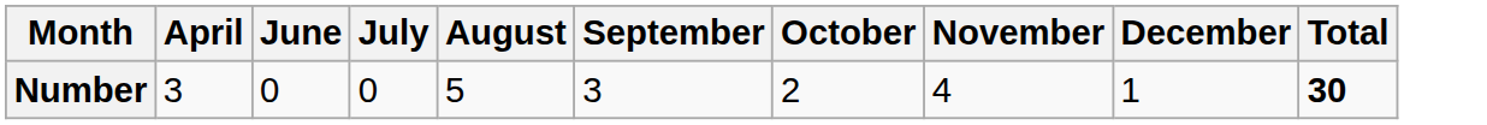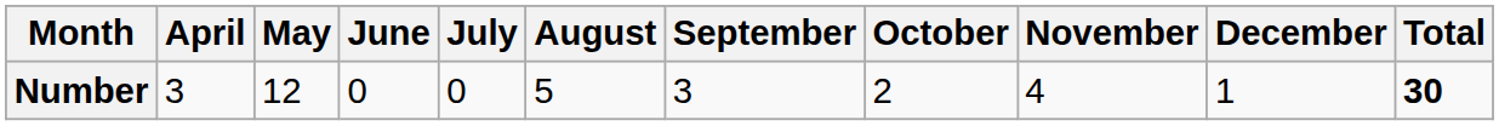 <table class="wikitable">
 <tr>
 <th>Month</th>
 <th>April</th>
+<th>May</th>
 <th>June</th>
 <th>July</th>
 <th>August</th>
 <th>September</th>
 <th>October</th>
 <th>November</th>
 <th>December</th>
 <th>Total</th>
 </tr>
 <tr>
 <th>Number</th>
 <td>3</td>
+<td>12</td>
 <td>0</td>
 <td>0</td>
 <td>5</td>
 <td>3</td>
 <td>2</td>
 <td>4</td>
 <td>1</td>
 <td><strong>30</strong></td>
 </tr>
 </table>
